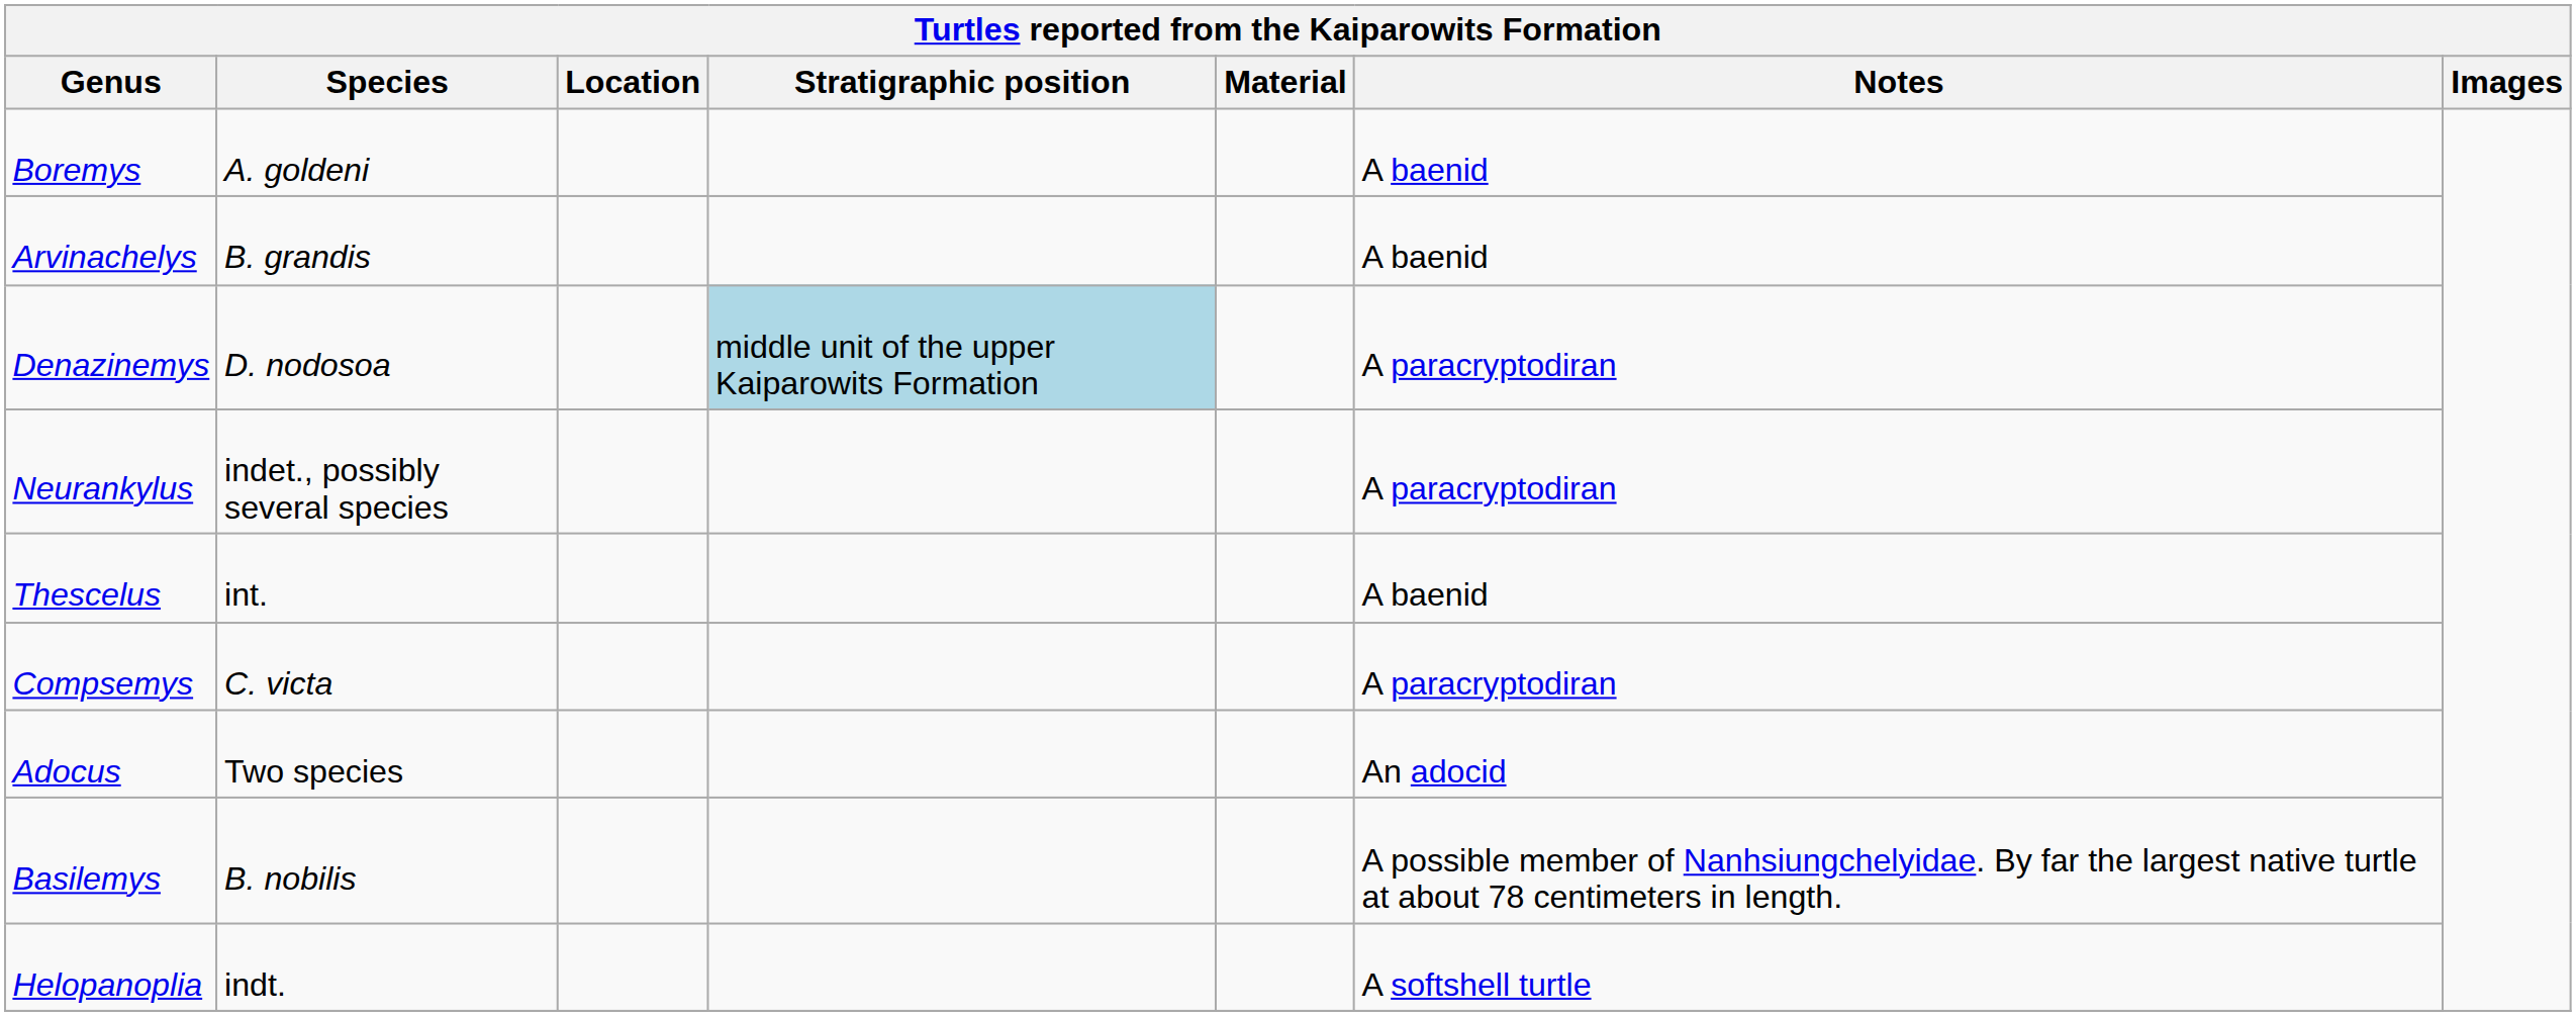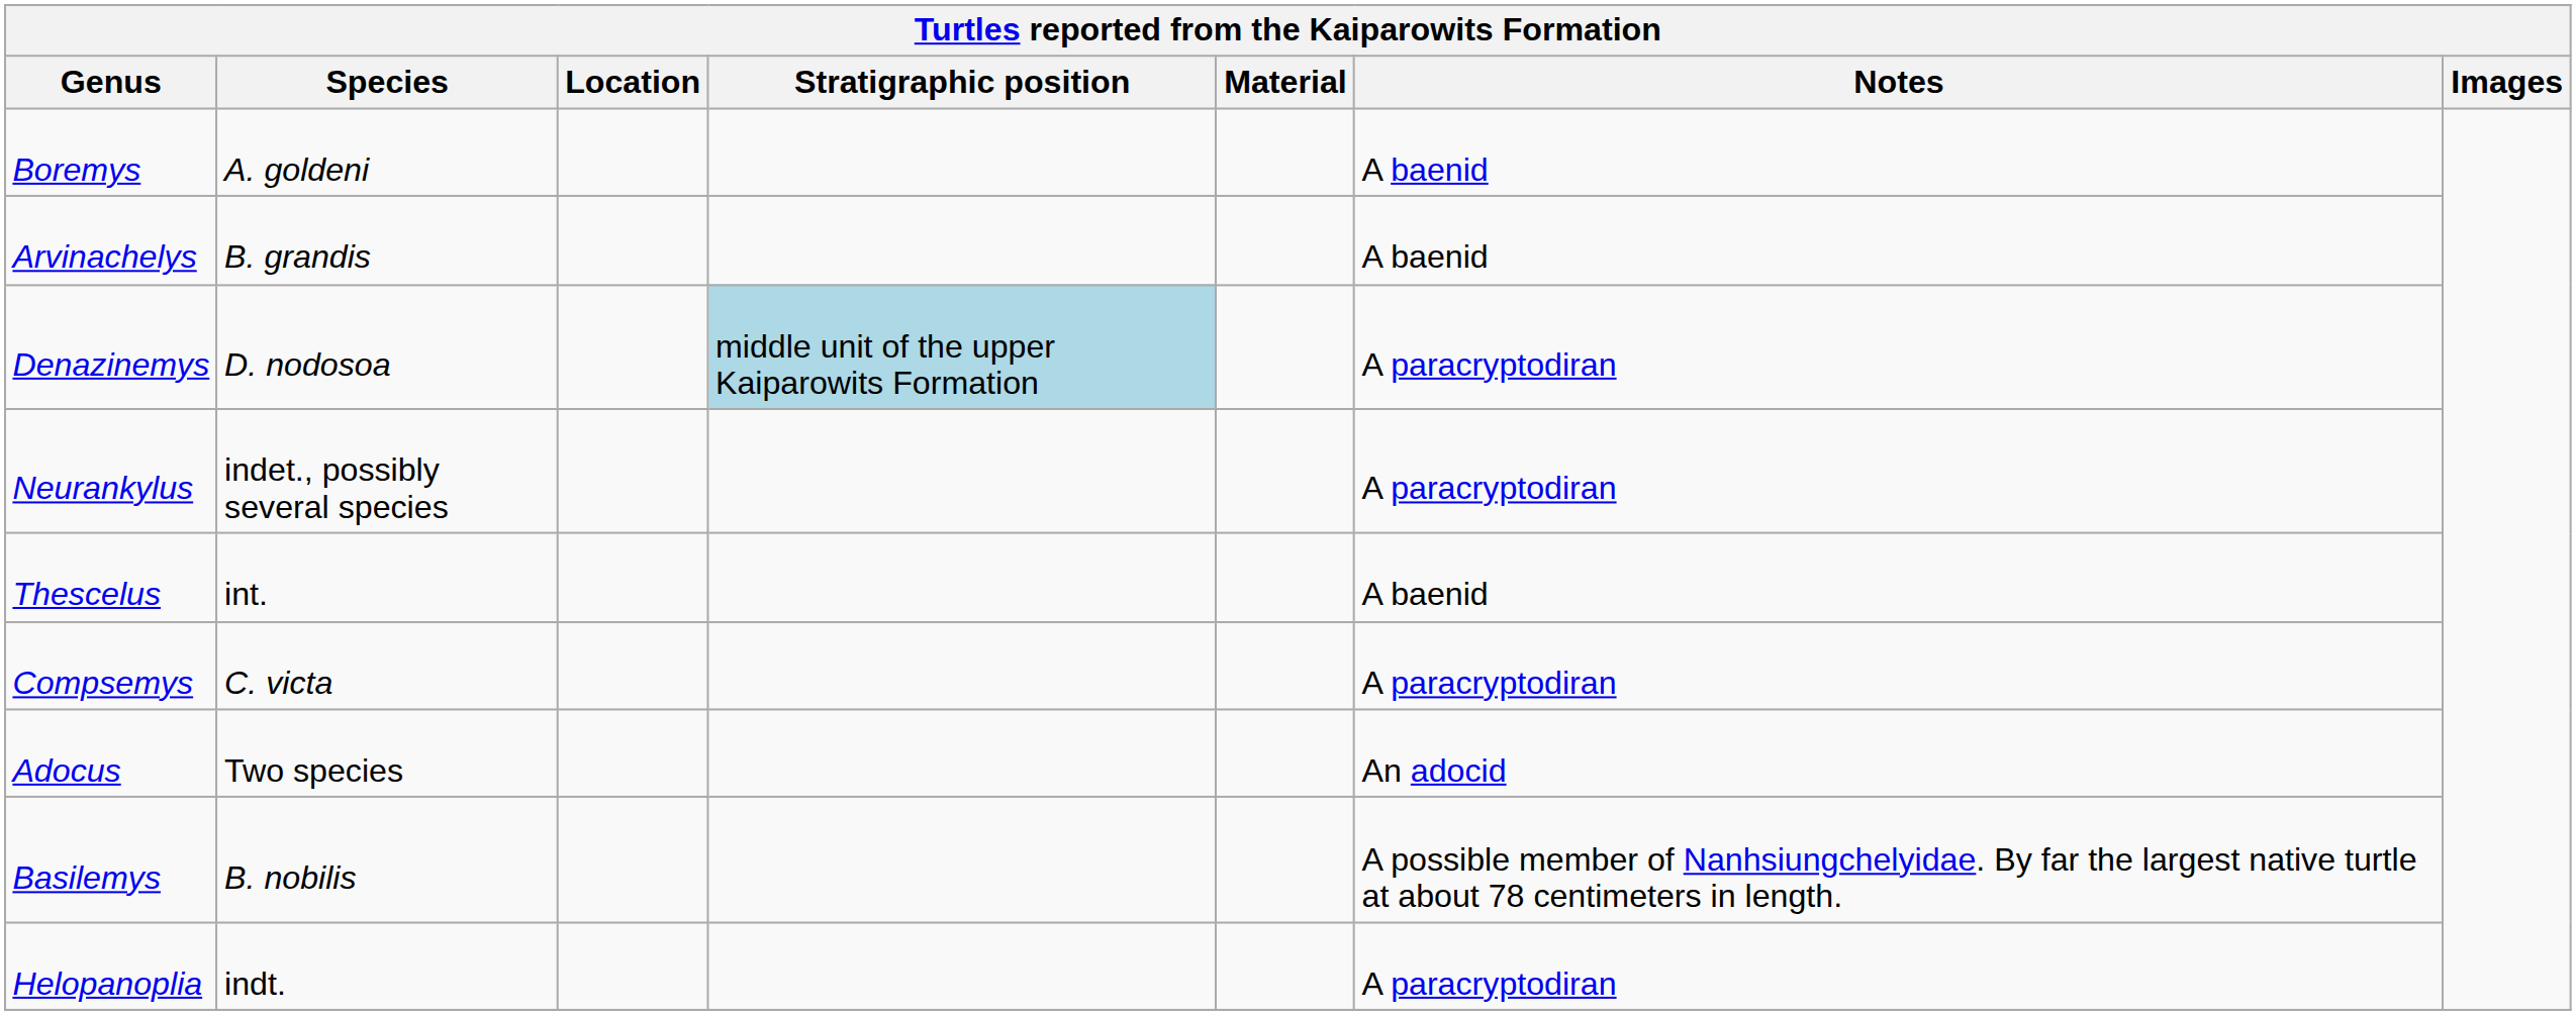 <table class="wikitable" align="center" width="100%">
 <tr>
 <th colspan="7" align="center"><strong><a href='#'>Turtles</a> reported from the Kaiparowits Formation</strong></th>
 </tr>
 <tr>
 <th>Genus</th>
 <th>Species</th>
 <th>Location</th>
 <th>Stratigraphic position</th>
 <th>Material</th>
 <th>Notes</th>
 <th>Images</th>
 </tr>
 <tr>
 <td><br><em><a href='#'>Boremys</a></em></td>
 <td><br><em>A. goldeni</em></td>
 <td></td>
 <td></td>
 <td></td>
 <td><br>A <a href='#'>baenid</a></td>
 <td rowspan="99"></td>
 </tr>
 <tr>
 <td><br><em><a href='#'>Arvinachelys</a></em></td>
 <td><br><em>B. grandis</em></td>
 <td></td>
 <td></td>
 <td></td>
 <td><br>A baenid</td>
 </tr>
 <tr>
 <td><br><em><a href='#'>Denazinemys</a></em></td>
 <td><br><em>D. nodosoa</em></td>
 <td></td>
 <td style="background: lightblue;"><br>middle unit of the upper Kaiparowits Formation</td>
 <td></td>
 <td><br>A <a href='#'>paracryptodiran</a></td>
 </tr>
 <tr>
 <td><br><em><a href='#'>Neurankylus</a></em></td>
 <td><br>indet., possibly several species</td>
 <td></td>
 <td></td>
 <td></td>
 <td><br>A <a href='#'>paracryptodiran</a></td>
 </tr>
 <tr>
 <td><br><em><a href='#'>Thescelus</a></em></td>
 <td><br>int.</td>
 <td></td>
 <td></td>
 <td></td>
 <td><br>A baenid</td>
 </tr>
 <tr>
 <td><br><em><a href='#'>Compsemys</a></em></td>
 <td><br><em>C. victa</em></td>
 <td></td>
 <td></td>
 <td></td>
 <td><br>A <a href='#'>paracryptodiran</a></td>
 </tr>
 <tr>
 <td><br><em><a href='#'>Adocus</a></em></td>
 <td><br>Two species</td>
 <td></td>
 <td></td>
 <td></td>
 <td><br>An <a href='#'>adocid</a></td>
 </tr>
 <tr>
 <td><br><em><a href='#'>Basilemys</a></em></td>
 <td><br><em>B. nobilis</em></td>
 <td></td>
 <td></td>
 <td></td>
 <td><br>A possible member of <a href='#'>Nanhsiungchelyidae</a>. By far the largest native turtle at about 78 centimeters in length.</td>
 </tr>
 <tr>
 <td><br><em><a href='#'>Helopanoplia</a></em></td>
 <td><br>indt.</td>
 <td></td>
 <td></td>
 <td></td>
-<td><br>A <a href='#'>softshell turtle</a></td>
+<td><br>A <a href='#'>paracryptodiran</a></td>
 </tr>
 <tr>
 </tr>
 </table>
